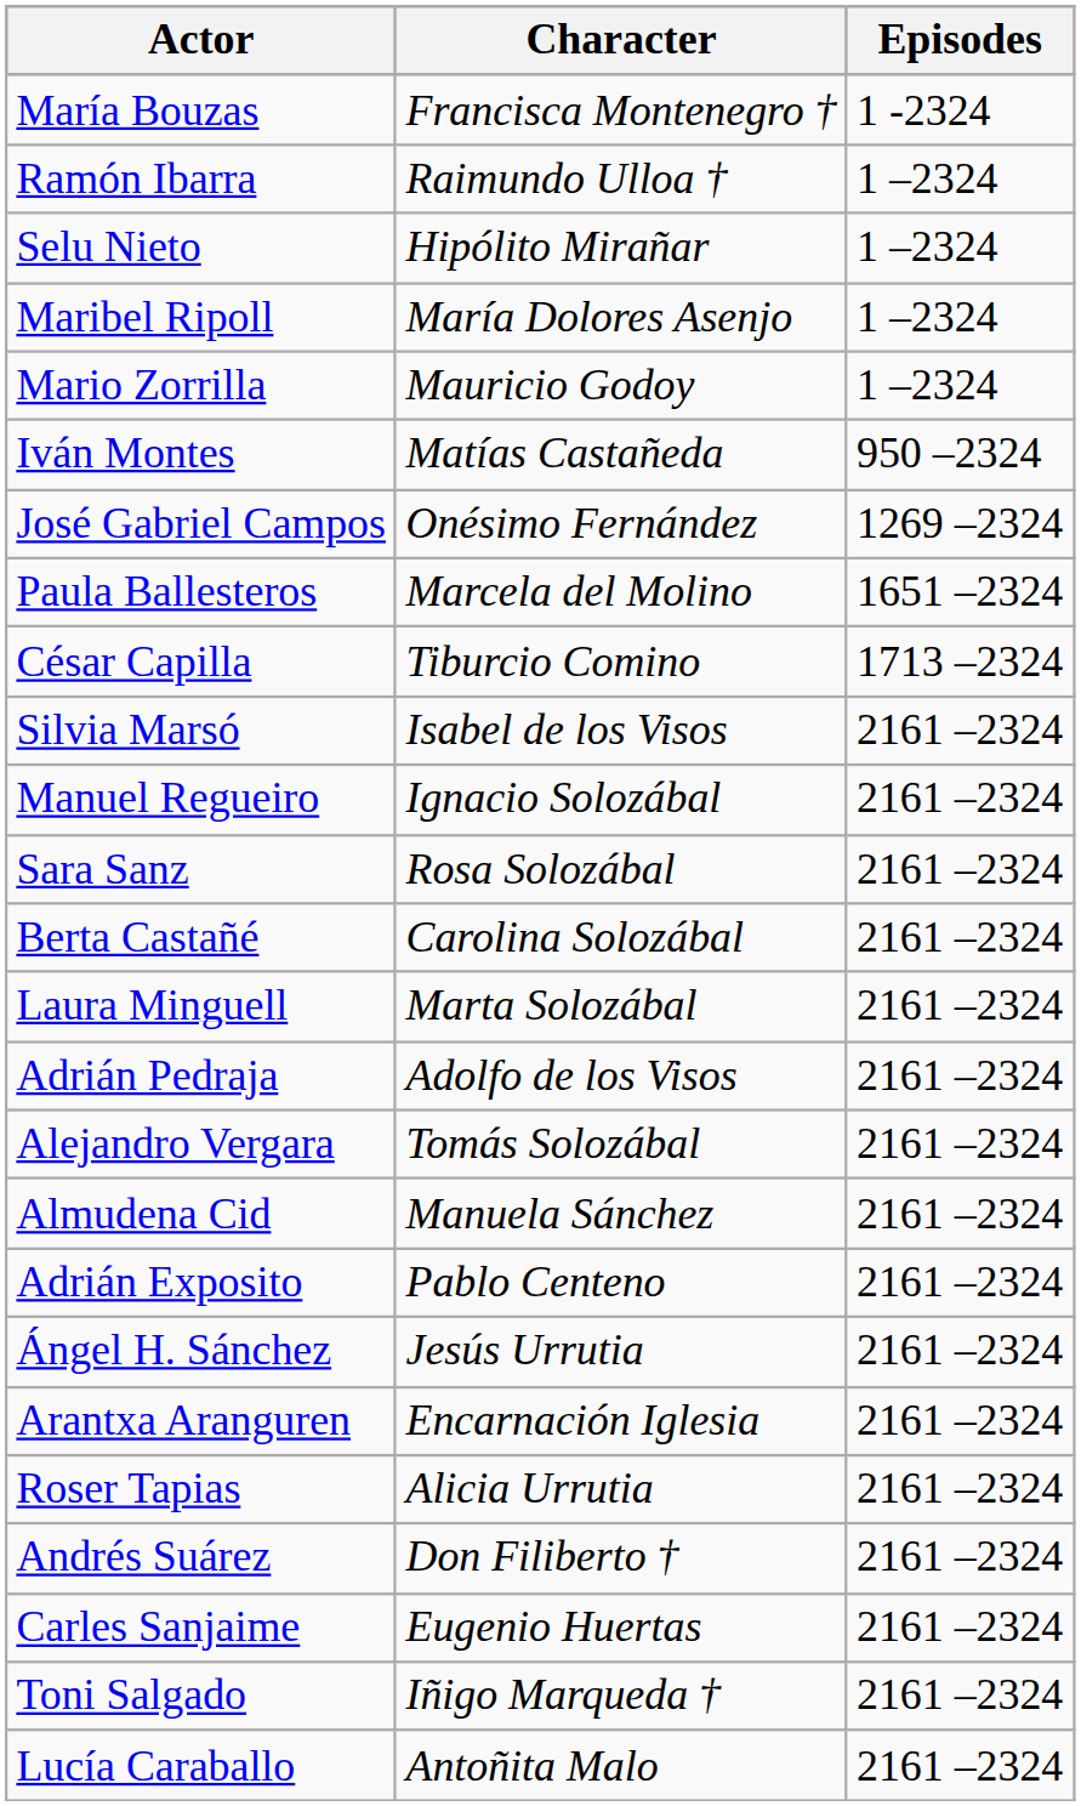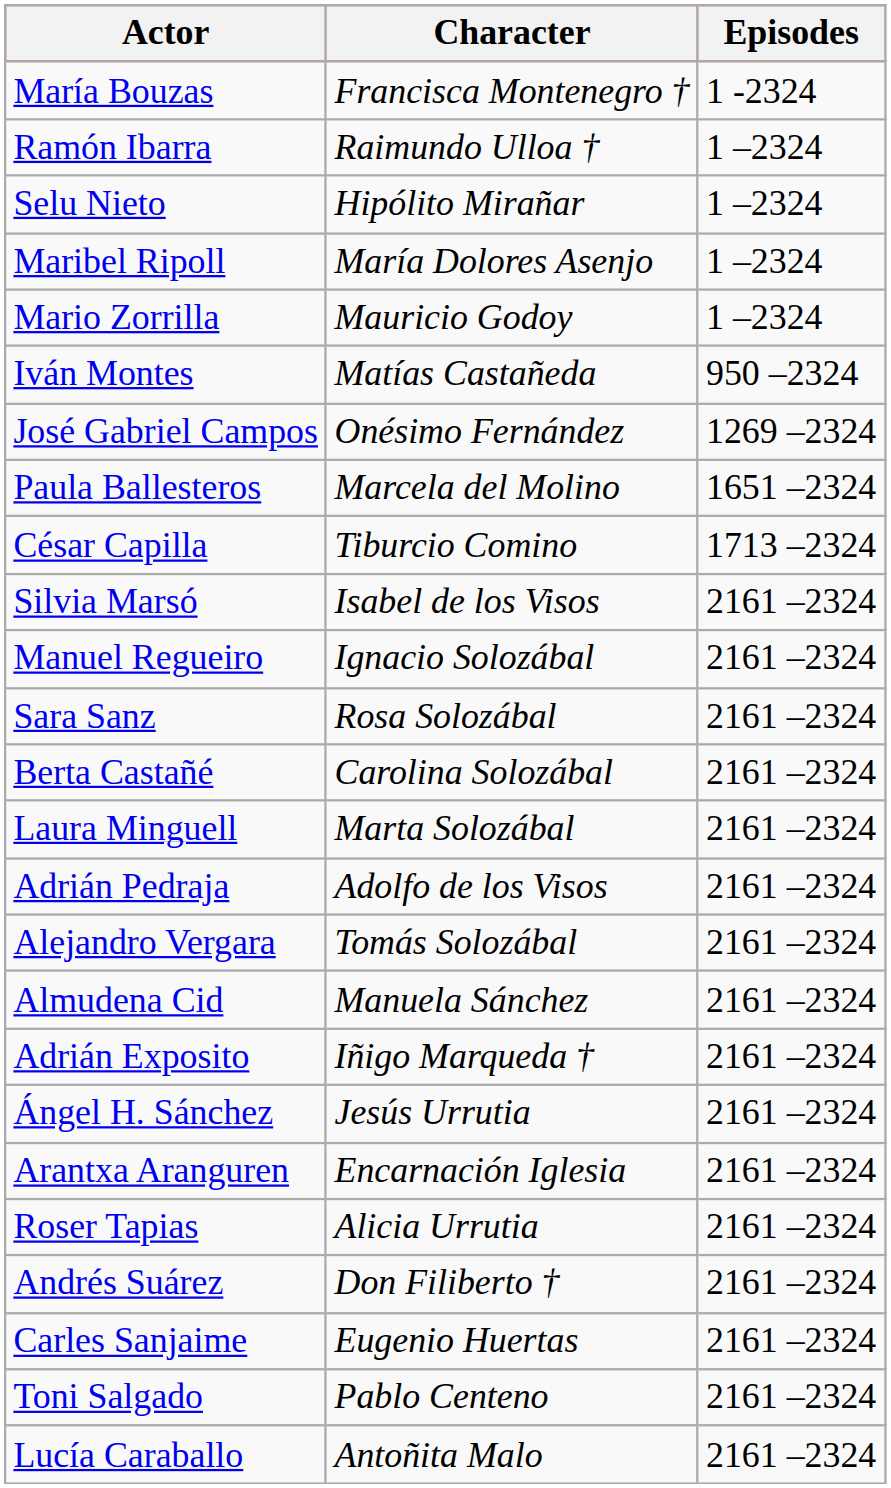 <table class="wikitable">
 <tr style="background:#c80815; text-align:center;">
 <th><strong>Actor</strong></th>
 <th><strong>Character</strong></th>
 <th><strong>Episodes</strong></th>
 </tr>
 <tr>
 <td><a href='#'>María Bouzas</a></td>
 <td><em>Francisca Montenegro †</em></td>
 <td>1 -2324</td>
 </tr>
 <tr>
 <td><a href='#'>Ramón Ibarra</a></td>
 <td><em>Raimundo Ulloa †</em></td>
 <td>1 –2324</td>
 </tr>
 <tr>
 <td><a href='#'>Selu Nieto</a></td>
 <td><em>Hipólito Mirañar</em></td>
 <td>1 –2324</td>
 </tr>
 <tr>
 <td><a href='#'>Maribel Ripoll</a></td>
 <td><em>María Dolores Asenjo</em></td>
 <td>1 –2324</td>
 </tr>
 <tr>
 <td><a href='#'>Mario Zorrilla</a></td>
 <td><em>Mauricio Godoy</em></td>
 <td>1 –2324</td>
 </tr>
 <tr>
 <td><a href='#'>Iván Montes</a></td>
 <td><em>Matías Castañeda</em></td>
 <td>950 –2324</td>
 </tr>
 <tr>
 <td><a href='#'>José Gabriel Campos</a></td>
 <td><em>Onésimo Fernández</em></td>
 <td>1269 –2324</td>
 </tr>
 <tr>
 <td><a href='#'>Paula Ballesteros</a></td>
 <td><em>Marcela del Molino</em></td>
 <td>1651 –2324</td>
 </tr>
 <tr>
 <td><a href='#'>César Capilla</a></td>
 <td><em>Tiburcio Comino</em></td>
 <td>1713 –2324</td>
 </tr>
 <tr>
 <td><a href='#'>Silvia Marsó</a></td>
 <td><em>Isabel de los Visos</em></td>
 <td>2161 –2324</td>
 </tr>
 <tr>
 <td><a href='#'>Manuel Regueiro</a></td>
 <td><em>Ignacio Solozábal</em></td>
 <td>2161 –2324</td>
 </tr>
 <tr>
 <td><a href='#'>Sara Sanz</a></td>
 <td><em>Rosa Solozábal</em></td>
 <td>2161 –2324</td>
 </tr>
 <tr>
 <td><a href='#'>Berta Castañé</a></td>
 <td><em>Carolina Solozábal</em></td>
 <td>2161 –2324</td>
 </tr>
 <tr>
 <td><a href='#'>Laura Minguell</a></td>
 <td><em>Marta Solozábal</em></td>
 <td>2161 –2324</td>
 </tr>
 <tr>
 <td><a href='#'>Adrián Pedraja</a></td>
 <td><em>Adolfo de los Visos</em></td>
 <td>2161 –2324</td>
 </tr>
 <tr>
 <td><a href='#'>Alejandro Vergara</a></td>
 <td><em>Tomás Solozábal</em></td>
 <td>2161 –2324</td>
 </tr>
 <tr>
 <td><a href='#'>Almudena Cid</a></td>
 <td><em>Manuela Sánchez</em></td>
 <td>2161 –2324</td>
 </tr>
 <tr>
 <td><a href='#'>Adrián Exposito</a></td>
-<td><em>Pablo Centeno</em></td>
+<td><em>Iñigo Marqueda †</em></td>
 <td>2161 –2324</td>
 </tr>
 <tr>
 <td><a href='#'>Ángel H. Sánchez</a></td>
 <td><em>Jesús Urrutia</em></td>
 <td>2161 –2324</td>
 </tr>
 <tr>
 <td><a href='#'>Arantxa Aranguren</a></td>
 <td><em>Encarnación Iglesia</em></td>
 <td>2161 –2324</td>
 </tr>
 <tr>
 <td><a href='#'>Roser Tapias</a></td>
 <td><em>Alicia Urrutia</em></td>
 <td>2161 –2324</td>
 </tr>
 <tr>
 <td><a href='#'>Andrés Suárez</a></td>
 <td><em>Don Filiberto †</em></td>
 <td>2161 –2324</td>
 </tr>
 <tr>
 <td><a href='#'>Carles Sanjaime</a></td>
 <td><em>Eugenio Huertas</em></td>
 <td>2161 –2324</td>
 </tr>
 <tr>
 <td><a href='#'>Toni Salgado</a></td>
-<td><em>Iñigo Marqueda †</em></td>
+<td><em>Pablo Centeno</em></td>
 <td>2161 –2324</td>
 </tr>
 <tr>
 <td><a href='#'>Lucía Caraballo</a></td>
 <td><em>Antoñita Malo</em></td>
 <td>2161 –2324</td>
 </tr>
 </table>
